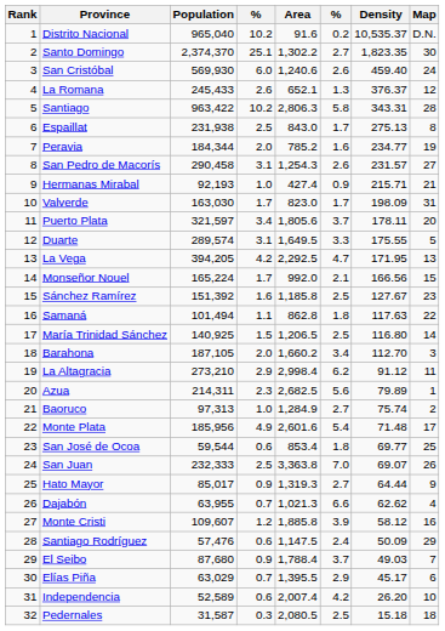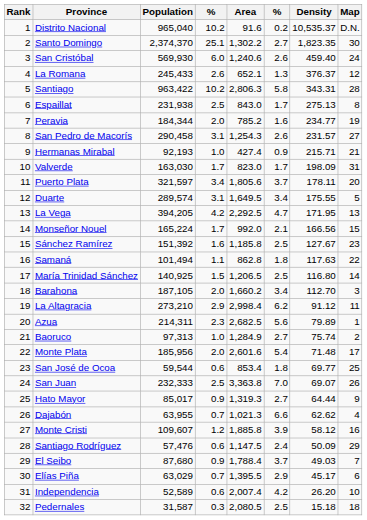 <table class="wikitable">
 <tr>
 <th>Rank</th>
 <th>Province</th>
 <th>Population</th>
 <th>%</th>
 <th>Area</th>
 <th>%</th>
 <th>Density</th>
 <th>Map</th>
 </tr>
 <tr align="right">
 <td>1</td>
 <td align="left"><a href='#'>Distrito Nacional</a></td>
 <td>965,040</td>
 <td>10.2</td>
 <td>91.6</td>
 <td>   0.2</td>
 <td>10,535.37</td>
 <td>D.N.</td>
 </tr>
 <tr align="right">
 <td>2</td>
 <td align="left"><a href='#'>Santo Domingo</a></td>
 <td>2,374,370</td>
 <td>   25.1</td>
 <td>1,302.2</td>
 <td>2.7</td>
 <td>1,823.35</td>
 <td>30</td>
 </tr>
 <tr align="right">
 <td>3</td>
 <td align="left"><a href='#'>San Cristóbal</a></td>
 <td>569,930</td>
 <td>6.0</td>
 <td>1,240.6</td>
 <td>2.6</td>
 <td>459.40</td>
 <td>24</td>
 </tr>
 <tr align="right">
 <td>4</td>
 <td align="left"><a href='#'>La Romana</a></td>
 <td>245,433</td>
 <td>2.6</td>
 <td>652.1</td>
 <td>1.3</td>
 <td>376.37</td>
 <td>12</td>
 </tr>
 <tr align="right">
 <td>5</td>
 <td align="left"><a href='#'>Santiago</a></td>
 <td>963,422</td>
 <td>10.2</td>
 <td>2,806.3</td>
 <td>5.8</td>
 <td>343.31</td>
 <td>28</td>
 </tr>
 <tr align="right">
 <td>6</td>
 <td align="left"><a href='#'>Espaillat</a></td>
 <td>231,938</td>
 <td>2.5</td>
 <td>843.0</td>
 <td>1.7</td>
 <td>275.13</td>
 <td>8</td>
 </tr>
 <tr align="right">
 <td>7</td>
 <td align="left"><a href='#'>Peravia</a></td>
 <td>184,344</td>
 <td>2.0</td>
 <td>785.2</td>
 <td>1.6</td>
 <td>234.77</td>
 <td>19</td>
 </tr>
 <tr align="right">
 <td>8</td>
 <td align="left"><a href='#'>San Pedro de Macorís</a></td>
 <td>290,458</td>
 <td>3.1</td>
 <td>1,254.3</td>
 <td>2.6</td>
 <td>231.57</td>
 <td>27</td>
 </tr>
 <tr align="right">
 <td>9</td>
 <td align="left"><a href='#'>Hermanas Mirabal</a></td>
 <td>92,193</td>
 <td>1.0</td>
 <td>427.4</td>
 <td>0.9</td>
 <td>215.71</td>
 <td>21</td>
 </tr>
 <tr align="right">
 <td>10</td>
 <td align="left"><a href='#'>Valverde</a></td>
 <td>163,030</td>
 <td>1.7</td>
 <td>823.0</td>
 <td>1.7</td>
 <td>198.09</td>
 <td>31</td>
 </tr>
 <tr align="right">
 <td>11</td>
 <td align="left"><a href='#'>Puerto Plata</a></td>
 <td>321,597</td>
 <td>3.4</td>
 <td>1,805.6</td>
 <td>3.7</td>
 <td>178.11</td>
 <td>20</td>
 </tr>
 <tr align="right">
 <td>12</td>
 <td align="left"><a href='#'>Duarte</a></td>
 <td>289,574</td>
 <td>3.1</td>
 <td>1,649.5</td>
-<td>3.3</td>
+<td>3.4</td>
 <td>175.55</td>
 <td>5</td>
 </tr>
 <tr align="right">
 <td>13</td>
 <td align="left"><a href='#'>La Vega</a></td>
 <td>394,205</td>
 <td>4.2</td>
 <td>2,292.5</td>
 <td>4.7</td>
 <td>171.95</td>
 <td>13</td>
 </tr>
 <tr align="right">
 <td>14</td>
 <td align="left"><a href='#'>Monseñor Nouel</a></td>
 <td>165,224</td>
 <td>1.7</td>
 <td>992.0</td>
 <td>2.1</td>
 <td>166.56</td>
 <td>15</td>
 </tr>
 <tr align="right">
 <td>15</td>
 <td align="left"><a href='#'>Sánchez Ramírez</a></td>
 <td>151,392</td>
 <td>1.6</td>
 <td>1,185.8</td>
 <td>2.5</td>
 <td>127.67</td>
 <td>23</td>
 </tr>
 <tr align="right">
 <td>16</td>
 <td align="left"><a href='#'>Samaná</a></td>
 <td>101,494</td>
 <td>1.1</td>
 <td>862.8</td>
 <td>1.8</td>
 <td>117.63</td>
 <td>22</td>
 </tr>
 <tr align="right">
 <td>17</td>
 <td align="left"><a href='#'>María Trinidad Sánchez</a></td>
 <td>140,925</td>
 <td>1.5</td>
 <td>1,206.5</td>
 <td>2.5</td>
 <td>116.80</td>
 <td>14</td>
 </tr>
 <tr align="right">
 <td>18</td>
 <td align="left"><a href='#'>Barahona</a></td>
 <td>187,105</td>
 <td>2.0</td>
 <td>1,660.2</td>
 <td>3.4</td>
 <td>112.70</td>
 <td>3</td>
 </tr>
 <tr align="right">
 <td>19</td>
 <td align="left"><a href='#'>La Altagracia</a></td>
 <td>273,210</td>
 <td>2.9</td>
 <td>2,998.4</td>
 <td>6.2</td>
 <td>91.12</td>
 <td>11</td>
 </tr>
 <tr align="right">
 <td>20</td>
 <td align="left"><a href='#'>Azua</a></td>
 <td>214,311</td>
 <td>2.3</td>
 <td>2,682.5</td>
 <td>5.6</td>
 <td>79.89</td>
 <td>1</td>
 </tr>
 <tr align="right">
 <td>21</td>
 <td align="left"><a href='#'>Baoruco</a></td>
 <td>97,313</td>
 <td>1.0</td>
 <td>1,284.9</td>
 <td>2.7</td>
 <td>75.74</td>
 <td>2</td>
 </tr>
 <tr align="right">
 <td>22</td>
 <td align="left"><a href='#'>Monte Plata</a></td>
 <td>185,956</td>
-<td>4.9</td>
+<td>2.0</td>
 <td>2,601.6</td>
 <td>5.4</td>
 <td>71.48</td>
 <td>17</td>
 </tr>
 <tr align="right">
 <td>23</td>
 <td align="left"><a href='#'>San José de Ocoa</a></td>
 <td>59,544</td>
 <td>0.6</td>
 <td>853.4</td>
 <td>1.8</td>
 <td>69.77</td>
 <td>25</td>
 </tr>
 <tr align="right">
 <td>24</td>
 <td align="left"><a href='#'>San Juan</a></td>
 <td>232,333</td>
 <td>2.5</td>
 <td>3,363.8</td>
 <td>7.0</td>
 <td>69.07</td>
 <td>26</td>
 </tr>
 <tr align="right">
 <td>25</td>
 <td align="left"><a href='#'>Hato Mayor</a></td>
 <td>85,017</td>
 <td>0.9</td>
 <td>1,319.3</td>
 <td>2.7</td>
 <td>64.44</td>
 <td>9</td>
 </tr>
 <tr align="right">
 <td>26</td>
 <td align="left"><a href='#'>Dajabón</a></td>
 <td>63,955</td>
 <td>0.7</td>
 <td>1,021.3</td>
 <td>6.6</td>
 <td>62.62</td>
 <td>4</td>
 </tr>
 <tr align="right">
 <td>27</td>
 <td align="left"><a href='#'>Monte Cristi</a></td>
 <td>109,607</td>
 <td>1.2</td>
 <td>1,885.8</td>
 <td>3.9</td>
 <td>58.12</td>
 <td>16</td>
 </tr>
 <tr align="right">
 <td>28</td>
 <td align="left"><a href='#'>Santiago Rodríguez</a></td>
 <td>57,476</td>
 <td>0.6</td>
 <td>1,147.5</td>
 <td>2.4</td>
 <td>50.09</td>
 <td>29</td>
 </tr>
 <tr align="right">
 <td>29</td>
 <td align="left"><a href='#'>El Seibo</a></td>
 <td>87,680</td>
 <td>0.9</td>
 <td>1,788.4</td>
 <td>3.7</td>
 <td>49.03</td>
 <td>7</td>
 </tr>
 <tr align="right">
 <td>30</td>
 <td align="left"><a href='#'>Elías Piña</a></td>
 <td>63,029</td>
 <td>0.7</td>
 <td>1,395.5</td>
 <td>2.9</td>
 <td>45.17</td>
 <td>6</td>
 </tr>
 <tr align="right">
 <td>31</td>
 <td align="left"><a href='#'>Independencia</a></td>
 <td>52,589</td>
 <td>0.6</td>
 <td>2,007.4</td>
 <td>4.2</td>
 <td>26.20</td>
 <td>10</td>
 </tr>
 <tr align="right">
 <td>32</td>
 <td align="left"><a href='#'>Pedernales</a></td>
 <td>31,587</td>
 <td>0.3</td>
 <td>2,080.5</td>
 <td>2.5</td>
 <td>15.18</td>
 <td>18</td>
 </tr>
 </table>
